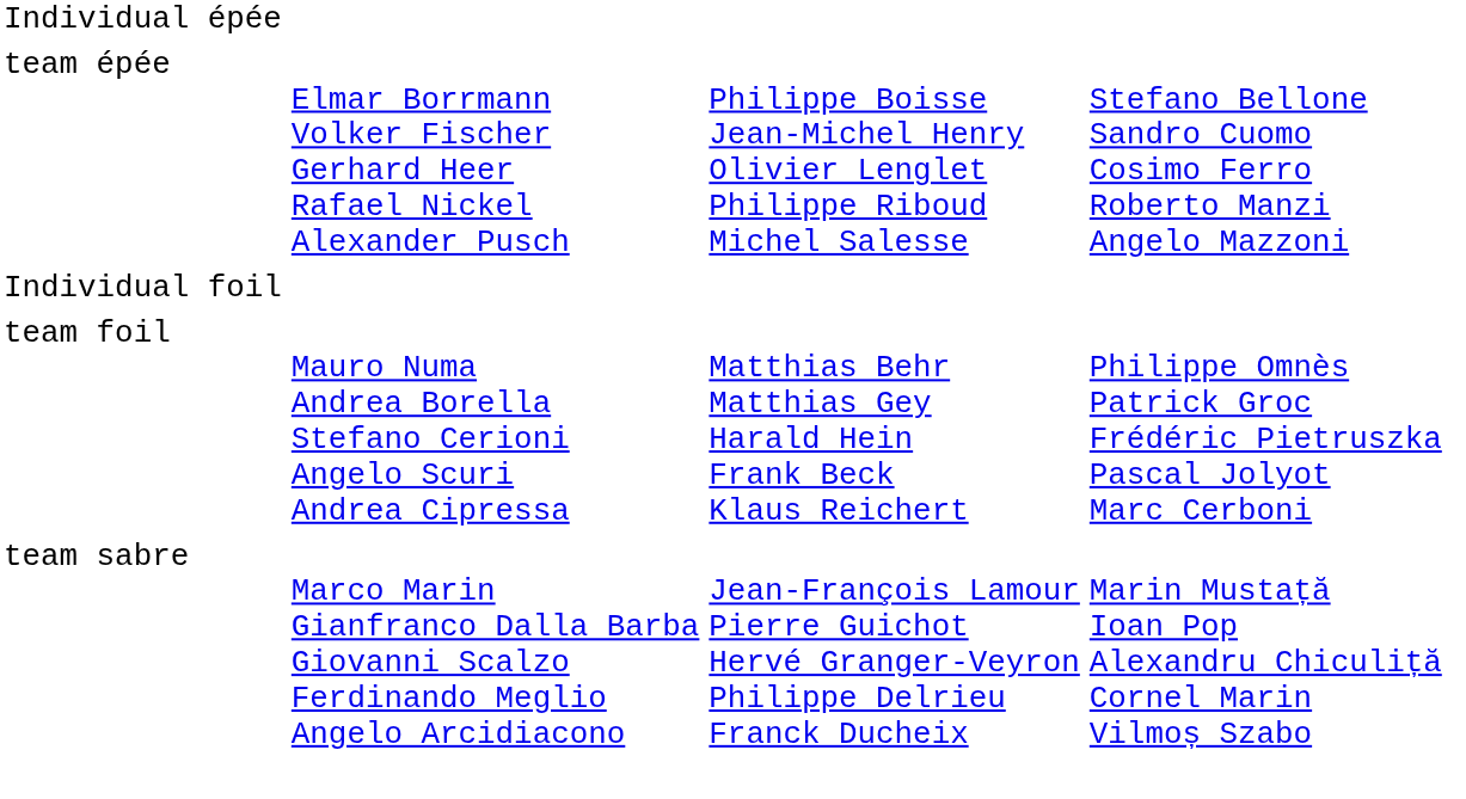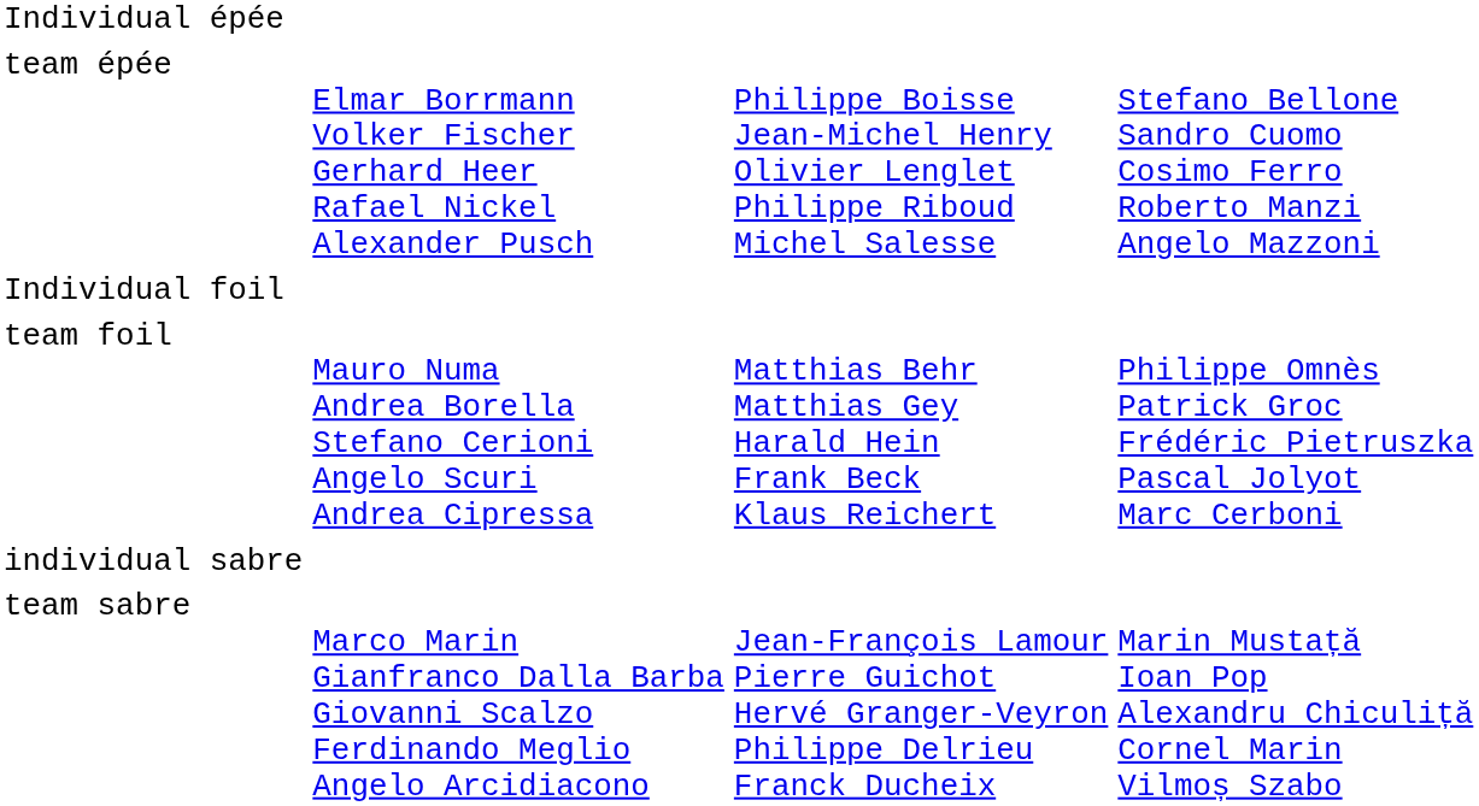 <table>
 <tr>
 <td>Individual épée<br></td>
 <td></td>
 <td></td>
 <td></td>
 </tr>
 <tr valign="top">
 <td>team épée<br></td>
 <td><br><a href='#'>Elmar Borrmann</a><br><a href='#'>Volker Fischer</a><br><a href='#'>Gerhard Heer</a><br><a href='#'>Rafael Nickel</a><br><a href='#'>Alexander Pusch</a></td>
 <td><br><a href='#'>Philippe Boisse</a><br><a href='#'>Jean-Michel Henry</a><br><a href='#'>Olivier Lenglet</a><br><a href='#'>Philippe Riboud</a><br><a href='#'>Michel Salesse</a></td>
 <td><br><a href='#'>Stefano Bellone</a><br><a href='#'>Sandro Cuomo</a><br><a href='#'>Cosimo Ferro</a><br><a href='#'>Roberto Manzi</a><br><a href='#'>Angelo Mazzoni</a></td>
 </tr>
 <tr>
 <td>Individual foil<br></td>
 <td></td>
 <td></td>
 <td></td>
 </tr>
 <tr valign="top">
 <td>team foil<br></td>
 <td valign=top><br><a href='#'>Mauro Numa</a><br><a href='#'>Andrea Borella</a><br><a href='#'>Stefano Cerioni</a><br><a href='#'>Angelo Scuri</a><br><a href='#'>Andrea Cipressa</a></td>
 <td valign=top><br><a href='#'>Matthias Behr</a><br><a href='#'>Matthias Gey</a><br><a href='#'>Harald Hein</a><br><a href='#'>Frank Beck</a><br><a href='#'>Klaus Reichert</a></td>
 <td valign=top><br><a href='#'>Philippe Omnès</a><br><a href='#'>Patrick Groc</a><br><a href='#'>Frédéric Pietruszka</a><br><a href='#'>Pascal Jolyot</a><br><a href='#'>Marc Cerboni</a></td>
 </tr>
+<tr>
+<td>individual sabre<br></td>
+<td></td>
+<td></td>
+<td></td>
+</tr>
 <tr valign="top">
 <td>team sabre<br></td>
 <td><br><a href='#'>Marco Marin</a><br><a href='#'>Gianfranco Dalla Barba</a><br><a href='#'>Giovanni Scalzo</a><br><a href='#'>Ferdinando Meglio</a><br><a href='#'>Angelo Arcidiacono</a></td>
 <td><br><a href='#'>Jean-François Lamour</a><br><a href='#'>Pierre Guichot</a><br><a href='#'>Hervé Granger-Veyron</a><br><a href='#'>Philippe Delrieu</a><br><a href='#'>Franck Ducheix</a></td>
 <td><br><a href='#'>Marin Mustață</a><br><a href='#'>Ioan Pop</a><br><a href='#'>Alexandru Chiculiță</a><br><a href='#'>Cornel Marin</a><br><a href='#'>Vilmoș Szabo</a></td>
 </tr>
 <tr>
 </tr>
 </table>
